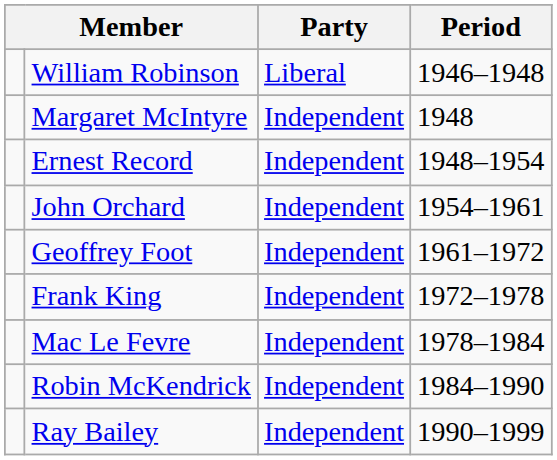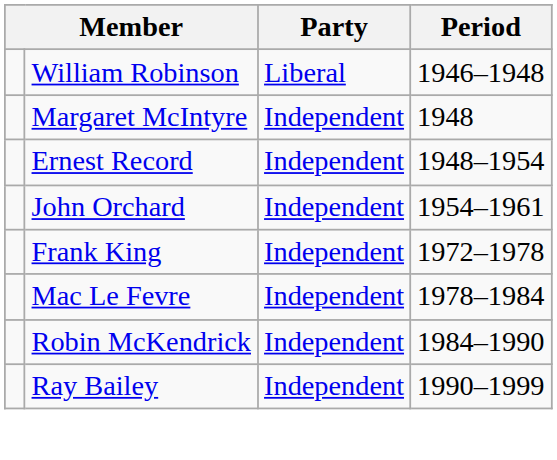 <table class="wikitable">
 <tr>
 <th colspan="2">Member</th>
 <th>Party</th>
 <th>Period</th>
 </tr>
 <tr>
 <td> </td>
 <td><a href='#'>William Robinson</a></td>
 <td><a href='#'>Liberal</a></td>
 <td>1946–1948</td>
 </tr>
 <tr>
 <td> </td>
 <td><a href='#'>Margaret McIntyre</a></td>
 <td><a href='#'>Independent</a></td>
 <td>1948</td>
 </tr>
 <tr>
 <td> </td>
 <td><a href='#'>Ernest Record</a></td>
 <td><a href='#'>Independent</a></td>
 <td>1948–1954</td>
 </tr>
 <tr>
 <td> </td>
 <td><a href='#'>John Orchard</a></td>
 <td><a href='#'>Independent</a></td>
 <td>1954–1961</td>
 </tr>
 <tr>
 <td> </td>
-<td><a href='#'>Geoffrey Foot</a></td>
-<td><a href='#'>Independent</a></td>
-<td>1961–1972</td>
-</tr>
-<tr>
-<td> </td>
 <td><a href='#'>Frank King</a></td>
 <td><a href='#'>Independent</a></td>
 <td>1972–1978</td>
 </tr>
 <tr>
 <td> </td>
 <td><a href='#'>Mac Le Fevre</a></td>
 <td><a href='#'>Independent</a></td>
 <td>1978–1984</td>
 </tr>
 <tr>
 <td> </td>
 <td><a href='#'>Robin McKendrick</a></td>
 <td><a href='#'>Independent</a></td>
 <td>1984–1990</td>
 </tr>
 <tr>
 <td> </td>
 <td><a href='#'>Ray Bailey</a></td>
 <td><a href='#'>Independent</a></td>
 <td>1990–1999</td>
 </tr>
 </table>
